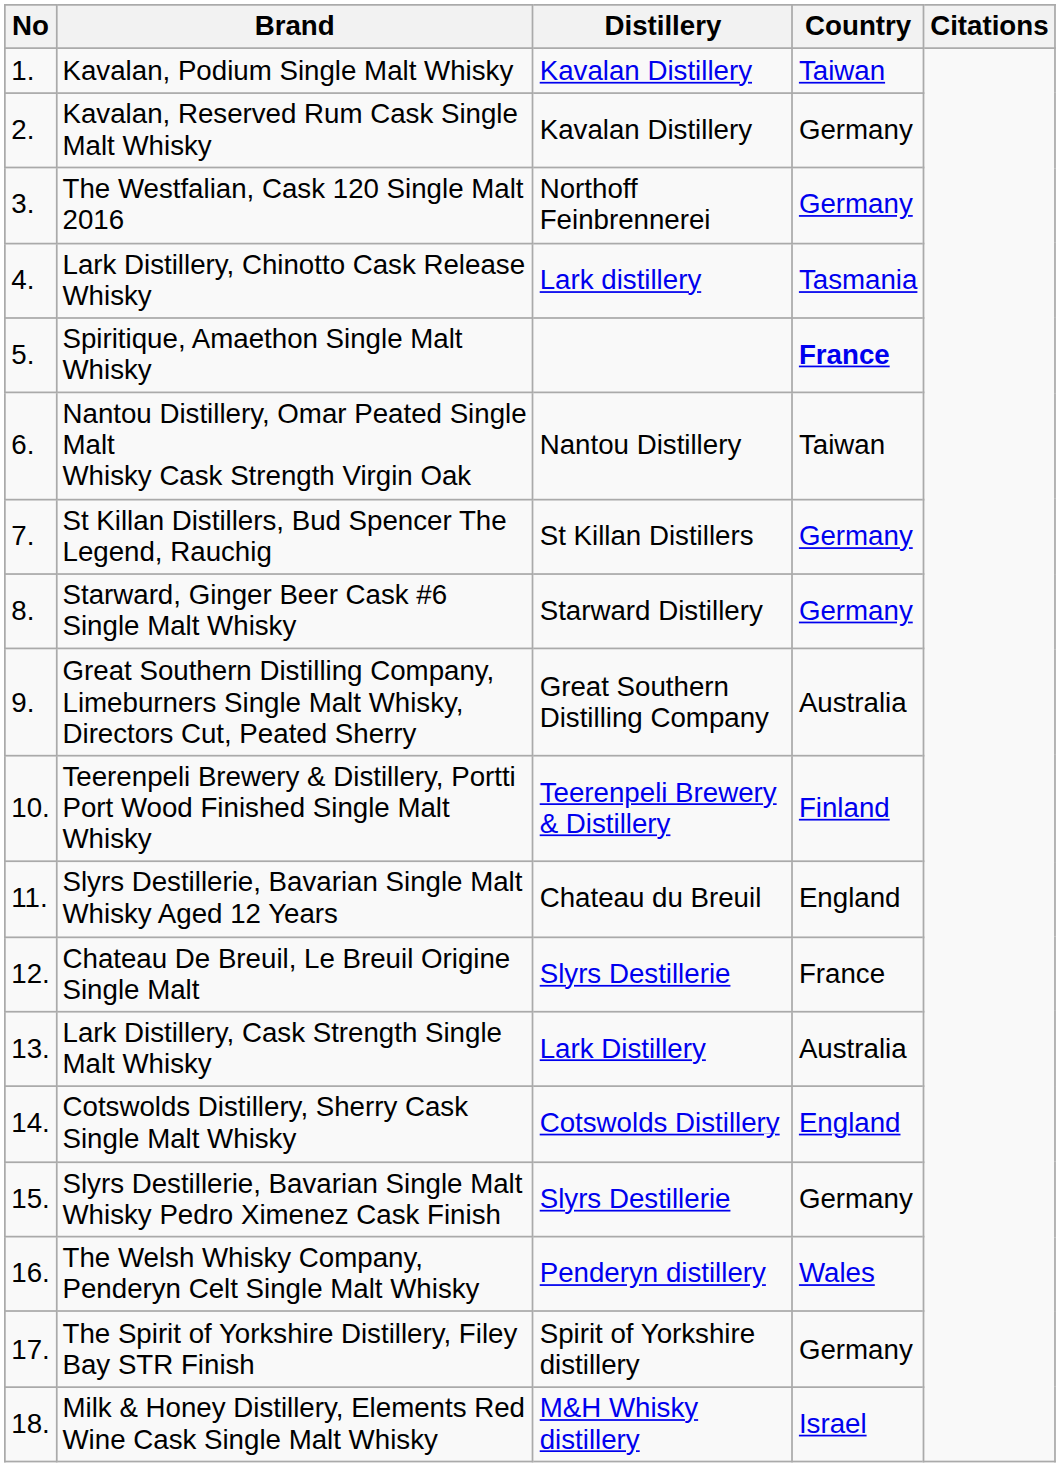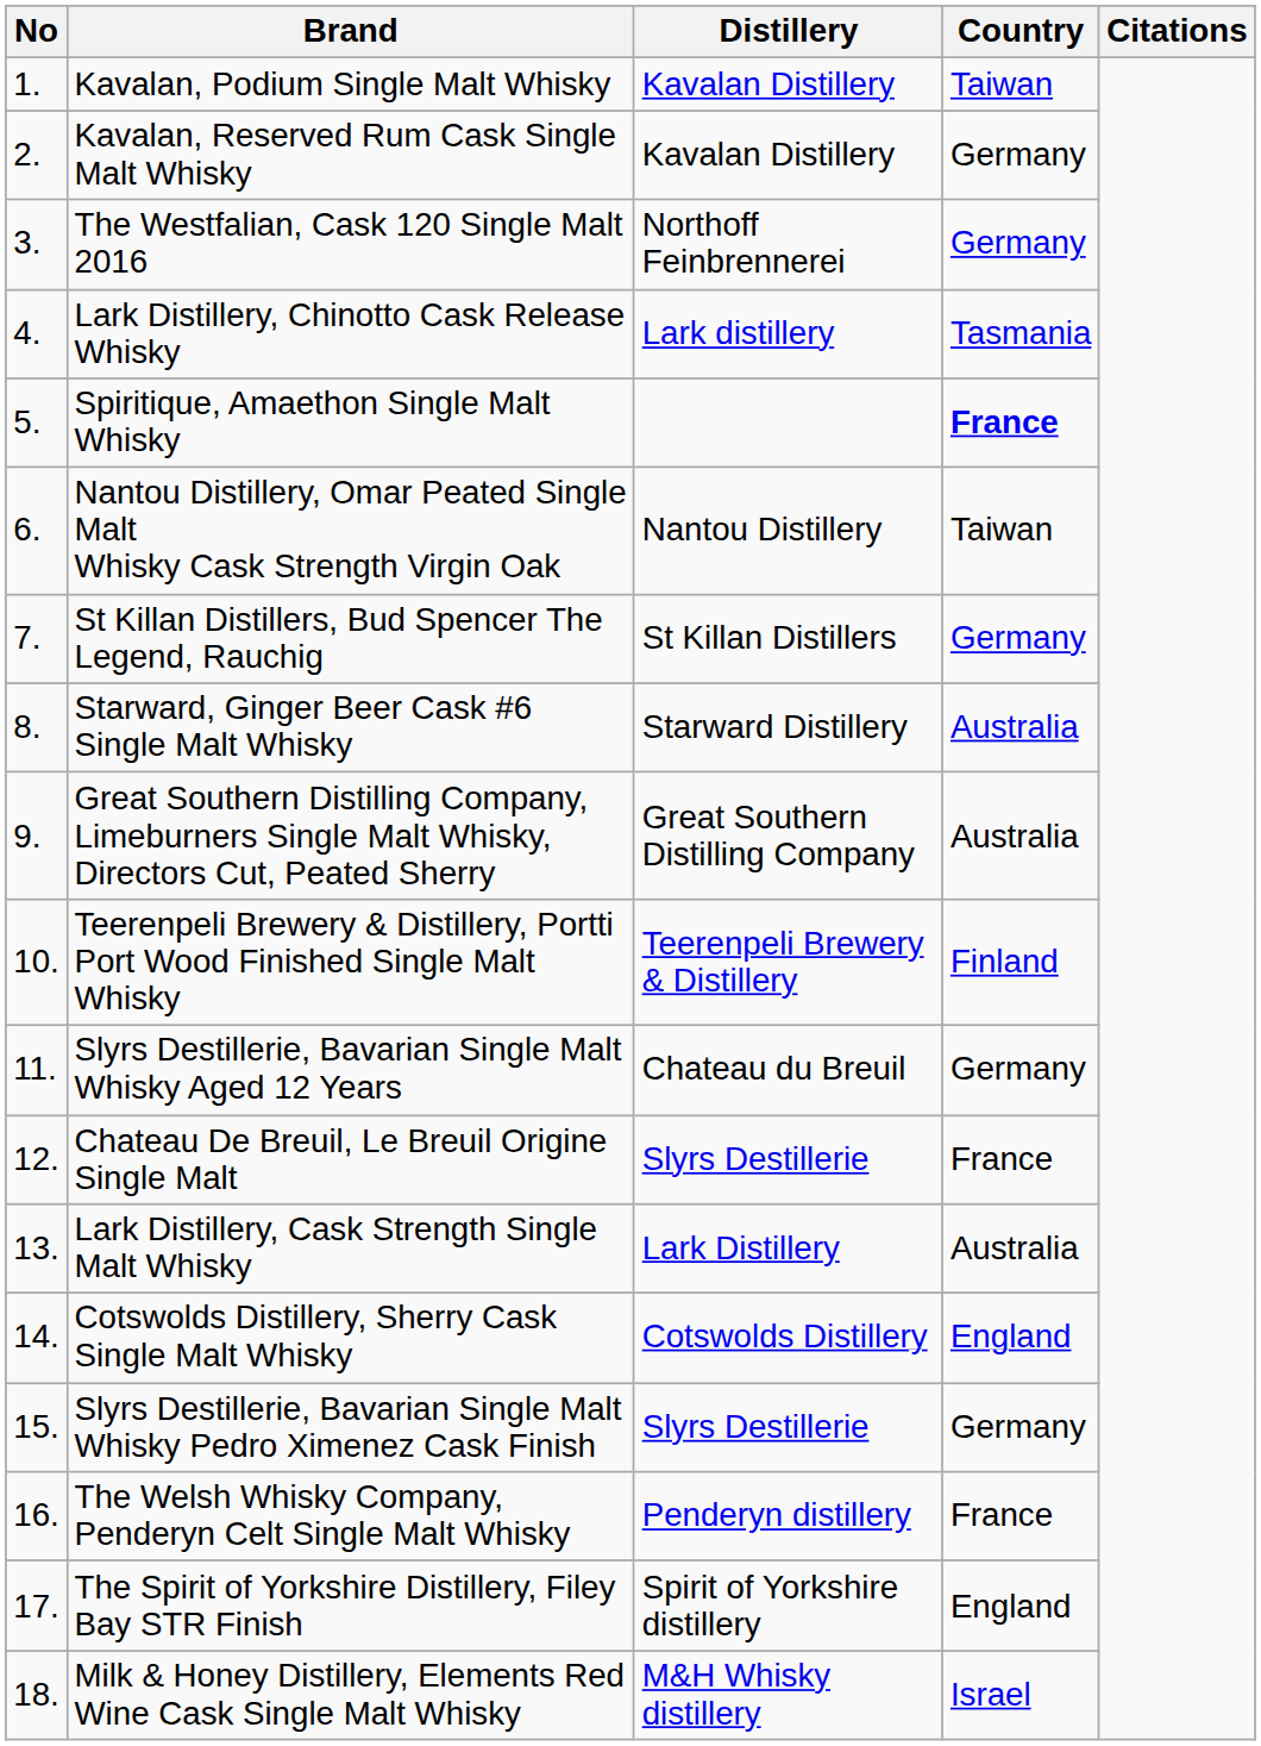 <table class="wikitable">
 <tr>
 <th>No</th>
 <th>Brand</th>
 <th>Distillery</th>
 <th>Country</th>
 <th>Citations</th>
 </tr>
 <tr>
 <td>1.</td>
 <td>Kavalan, Podium Single Malt Whisky</td>
 <td><a href='#'>Kavalan Distillery</a></td>
 <td><a href='#'>Taiwan</a></td>
 <td rowspan="18"></td>
 </tr>
 <tr>
 <td>2.</td>
 <td>Kavalan, Reserved Rum Cask Single Malt Whisky</td>
 <td>Kavalan Distillery</td>
 <td>Germany</td>
 </tr>
 <tr>
 <td>3.</td>
 <td>The Westfalian,  Cask 120 Single Malt 2016</td>
 <td>Northoff Feinbrennerei</td>
 <td><a href='#'>Germany</a></td>
 </tr>
 <tr>
 <td>4.</td>
 <td>Lark Distillery, Chinotto Cask Release Whisky</td>
 <td><a href='#'>Lark distillery</a></td>
 <td><a href='#'>Tasmania</a></td>
 </tr>
 <tr>
 <td>5.</td>
 <td>Spiritique, Amaethon Single Malt Whisky</td>
 <td></td>
 <td><strong><a href='#'>France</a></strong></td>
 </tr>
 <tr>
 <td>6.</td>
 <td>Nantou Distillery, Omar Peated Single Malt<br>Whisky   Cask Strength Virgin Oak</td>
 <td>Nantou Distillery</td>
 <td>Taiwan</td>
 </tr>
 <tr>
 <td>7.</td>
 <td>St Killan Distillers, Bud Spencer The Legend, Rauchig</td>
 <td>St Killan Distillers</td>
 <td><a href='#'>Germany</a></td>
 </tr>
 <tr>
 <td>8.</td>
 <td>Starward, Ginger Beer Cask #6 Single Malt Whisky</td>
 <td>Starward Distillery</td>
-<td><a href='#'>Germany</a></td>
+<td><a href='#'>Australia</a></td>
 </tr>
 <tr>
 <td>9.</td>
 <td>Great Southern Distilling Company, Limeburners   Single Malt Whisky, Directors Cut, Peated Sherry</td>
 <td>Great Southern Distilling Company</td>
 <td>Australia</td>
 </tr>
 <tr>
 <td>10.</td>
 <td>Teerenpeli Brewery & Distillery, Portti Port Wood Finished Single Malt Whisky</td>
 <td><a href='#'>Teerenpeli Brewery & Distillery</a></td>
 <td><a href='#'>Finland</a></td>
 </tr>
 <tr>
 <td>11.</td>
 <td>Slyrs Destillerie, Bavarian Single Malt Whisky Aged 12 Years</td>
 <td>Chateau du Breuil</td>
-<td>England</td>
+<td>Germany</td>
 </tr>
 <tr>
 <td>12.</td>
 <td>Chateau De Breuil, Le Breuil Origine Single Malt</td>
 <td><a href='#'>Slyrs Destillerie</a></td>
 <td>France</td>
 </tr>
 <tr>
 <td>13.</td>
 <td>Lark Distillery, Cask Strength Single Malt Whisky</td>
 <td><a href='#'>Lark Distillery</a></td>
 <td>Australia</td>
 </tr>
 <tr>
 <td>14.</td>
 <td>Cotswolds Distillery, Sherry Cask Single Malt Whisky</td>
 <td><a href='#'>Cotswolds Distillery</a></td>
 <td><a href='#'>England</a></td>
 </tr>
 <tr>
 <td>15.</td>
 <td>Slyrs Destillerie, Bavarian Single Malt Whisky Pedro Ximenez Cask Finish</td>
 <td><a href='#'>Slyrs Destillerie</a></td>
 <td>Germany</td>
 </tr>
 <tr>
 <td>16.</td>
 <td>The Welsh Whisky Company, Penderyn Celt Single Malt Whisky</td>
 <td><a href='#'>Penderyn distillery</a></td>
-<td><a href='#'>Wales</a></td>
+<td>France</td>
 </tr>
 <tr>
 <td>17.</td>
 <td>The Spirit of Yorkshire Distillery, Filey Bay STR Finish</td>
 <td>Spirit of Yorkshire distillery</td>
-<td>Germany</td>
+<td>England</td>
 </tr>
 <tr>
 <td>18.</td>
 <td>Milk & Honey Distillery, Elements Red Wine Cask Single Malt Whisky </td>
 <td><a href='#'>M&H Whisky distillery</a></td>
 <td><a href='#'>Israel</a></td>
 </tr>
 </table>
